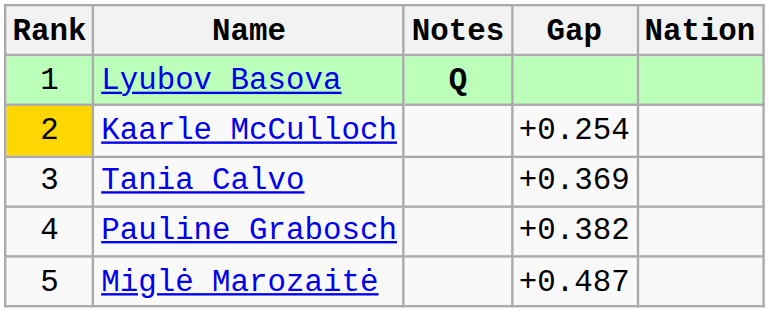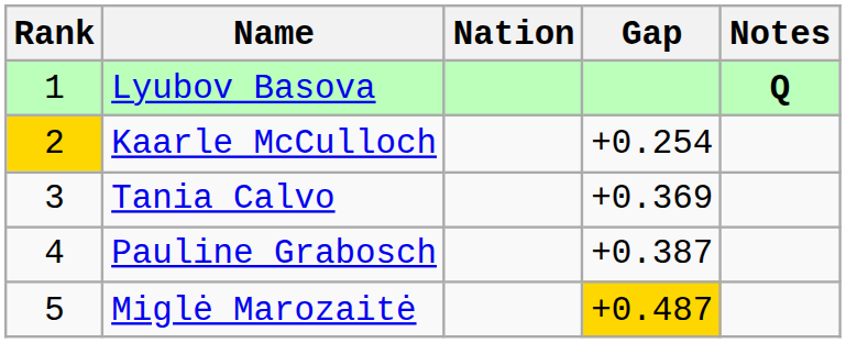 <table class="wikitable sortable" style="text-align:center">
 <tr>
 <th>Rank</th>
 <th>Name</th>
+<th>Nation</th>
+<th>Gap</th>
 <th>Notes</th>
-<th>Gap</th>
-<th>Nation</th>
 </tr>
 <tr bgcolor=bbffbb>
 <td>1</td>
 <td align=left><a href='#'>Lyubov Basova</a></td>
+<td align=left></td>
+<td></td>
 <td><strong>Q</strong></td>
-<td></td>
-<td align=left></td>
 </tr>
 <tr>
 <td style="background: gold;">2</td>
 <td align=left><a href='#'>Kaarle McCulloch</a></td>
+<td align=left></td>
+<td>+0.254</td>
 <td></td>
-<td>+0.254</td>
-<td align=left></td>
 </tr>
 <tr>
 <td>3</td>
 <td align=left><a href='#'>Tania Calvo</a></td>
+<td align=left></td>
+<td>+0.369</td>
 <td></td>
-<td>+0.369</td>
-<td align=left></td>
 </tr>
 <tr>
 <td>4</td>
 <td align=left><a href='#'>Pauline Grabosch</a></td>
+<td align=left></td>
+<td>+0.387</td>
 <td></td>
-<td>+0.382</td>
-<td align=left></td>
 </tr>
 <tr>
 <td>5</td>
 <td align=left><a href='#'>Miglė Marozaitė</a></td>
+<td align=left></td>
+<td style="background: gold;">+0.487</td>
 <td></td>
-<td>+0.487</td>
-<td align=left></td>
 </tr>
 </table>
